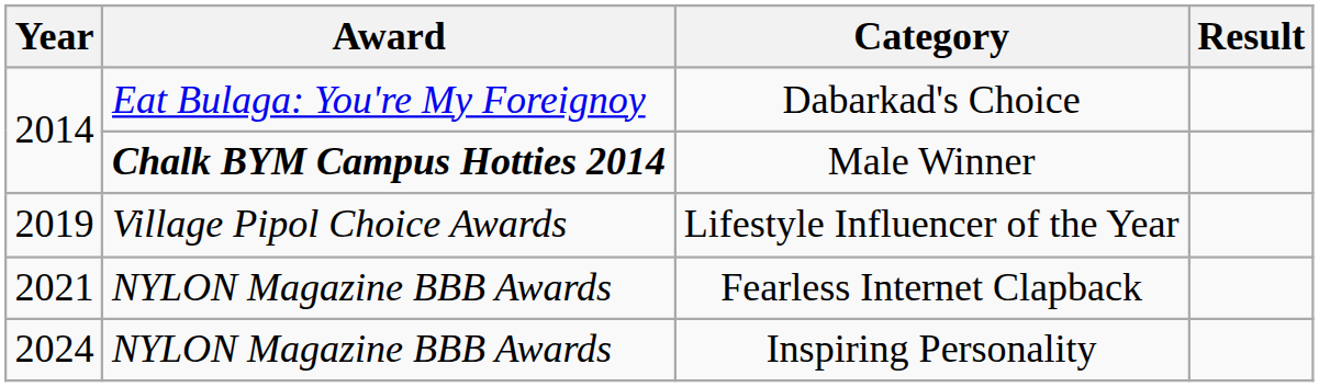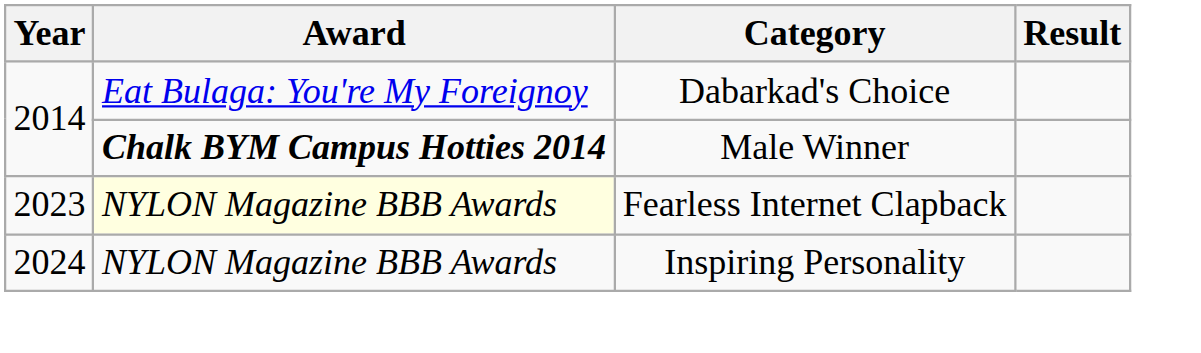 <table class="wikitable sortable">
 <tr>
 <th>Year</th>
 <th>Award</th>
 <th>Category</th>
 <th>Result</th>
 </tr>
 <tr>
 <td rowspan="2" style="text-align:center;">2014</td>
 <td><em><a href='#'>Eat Bulaga: You're My Foreignoy</a></em></td>
 <td style="text-align:center;">Dabarkad's Choice</td>
 <td></td>
 </tr>
 <tr>
 <td><strong><em>Chalk BYM Campus Hotties 2014</em></strong></td>
 <td style="text-align:center;">Male Winner</td>
 <td></td>
 </tr>
 <tr>
-<td rowspan="1" style="text-align:center;">2019</td>
-<td><em>Village Pipol Choice Awards</em></td>
-<td style="text-align:center;">Lifestyle Influencer of the Year</td>
-<td></td>
-</tr>
-<tr>
-<td rowspan="1" style="text-align:center;">2021</td>
-<td><em>NYLON Magazine BBB Awards</em></td>
+<td rowspan="1" style="text-align:center;">2023</td>
+<td style="background: lightyellow;"><em>NYLON Magazine BBB Awards</em></td>
 <td style="text-align:center;">Fearless Internet Clapback</td>
 <td></td>
 </tr>
 <tr>
 <td rowspan="1" style="text-align:center;">2024</td>
 <td><em>NYLON Magazine BBB Awards</em></td>
 <td style="text-align:center;">Inspiring Personality</td>
 <td></td>
 </tr>
 </table>
